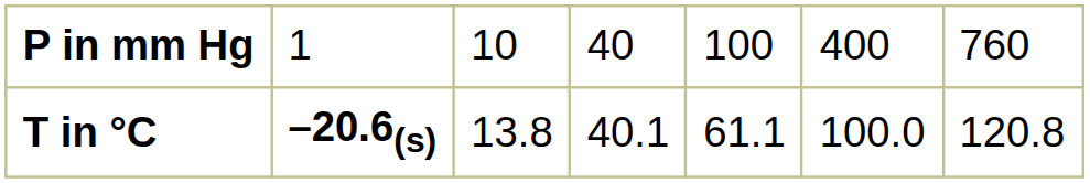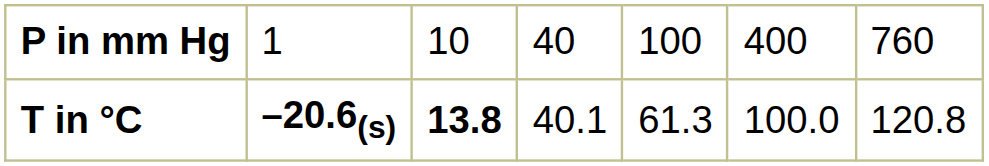 <table border="1" cellspacing="0" cellpadding="6" style="margin: 0 0 0 0.5em; background: white; border-collapse: collapse; border-color: #C0C090;">
 <tr>
 <td><strong>P in mm Hg</strong></td>
 <td>1</td>
 <td>10</td>
 <td>40</td>
 <td>100</td>
 <td>400</td>
 <td>760</td>
 </tr>
 <tr>
 <td><strong>T in °C</strong></td>
 <td><strong>–20.6<sub>(s)</sub></strong></td>
-<td>13.8</td>
+<td><strong>13.8</strong></td>
 <td>40.1</td>
-<td>61.1</td>
+<td>61.3</td>
 <td>100.0</td>
 <td>120.8</td>
 </tr>
 </table>
